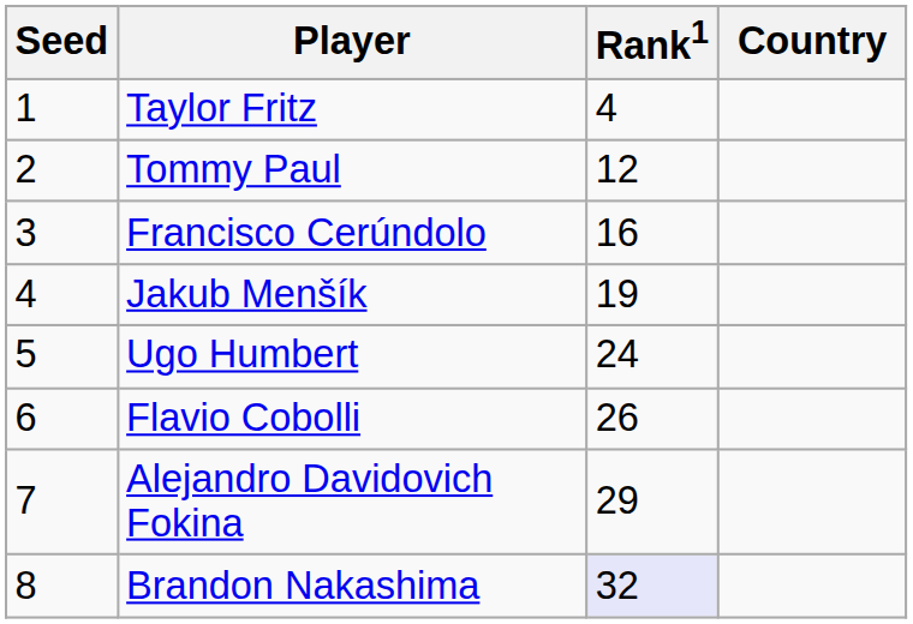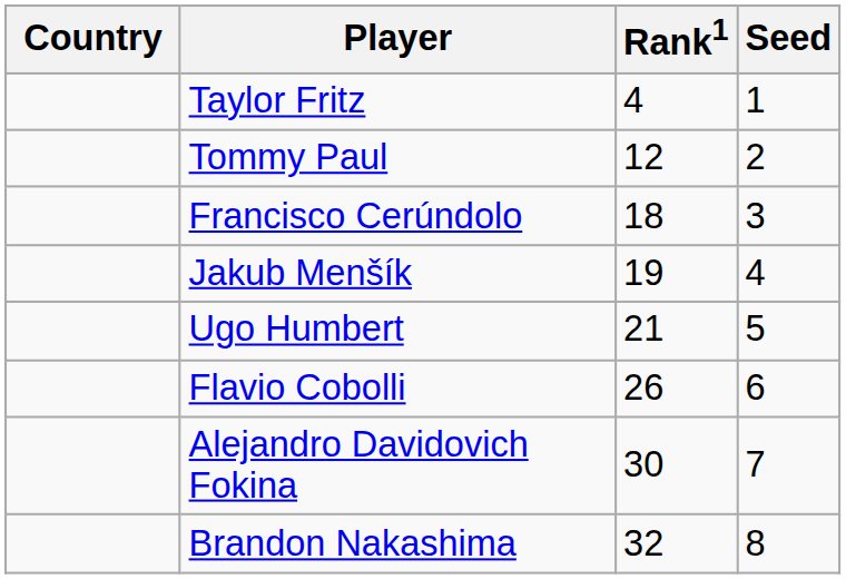 <table class="wikitable" border="1">
 <tr>
-<th>Seed</th>
+<th width="70">Country</th>
 <th width="185">Player</th>
 <th>Rank<sup>1</sup></th>
-<th width="70">Country</th>
+<th>Seed</th>
 </tr>
 <tr>
-<td>1</td>
+<td></td>
 <td><a href='#'>Taylor Fritz</a></td>
 <td>4</td>
-<td></td>
+<td>1</td>
 </tr>
 <tr>
-<td>2</td>
+<td></td>
 <td><a href='#'>Tommy Paul</a></td>
 <td>12</td>
-<td></td>
+<td>2</td>
 </tr>
 <tr>
+<td></td>
+<td><a href='#'>Francisco Cerúndolo</a></td>
+<td>18</td>
 <td>3</td>
-<td><a href='#'>Francisco Cerúndolo</a></td>
-<td>16</td>
-<td></td>
 </tr>
 <tr>
-<td>4</td>
+<td></td>
 <td><a href='#'>Jakub Menšík</a></td>
 <td>19</td>
-<td></td>
+<td>4</td>
 </tr>
 <tr>
+<td></td>
+<td><a href='#'>Ugo Humbert</a></td>
+<td>21</td>
 <td>5</td>
-<td><a href='#'>Ugo Humbert</a></td>
-<td>24</td>
-<td></td>
 </tr>
 <tr>
-<td>6</td>
+<td></td>
 <td><a href='#'>Flavio Cobolli</a></td>
 <td>26</td>
-<td></td>
+<td>6</td>
 </tr>
 <tr>
+<td></td>
+<td><a href='#'>Alejandro Davidovich Fokina</a></td>
+<td>30</td>
 <td>7</td>
-<td><a href='#'>Alejandro Davidovich Fokina</a></td>
-<td>29</td>
-<td></td>
 </tr>
 <tr>
+<td></td>
+<td><a href='#'>Brandon Nakashima</a></td>
+<td>32</td>
 <td>8</td>
-<td><a href='#'>Brandon Nakashima</a></td>
-<td style="background: lavender;">32</td>
-<td></td>
 </tr>
 </table>
